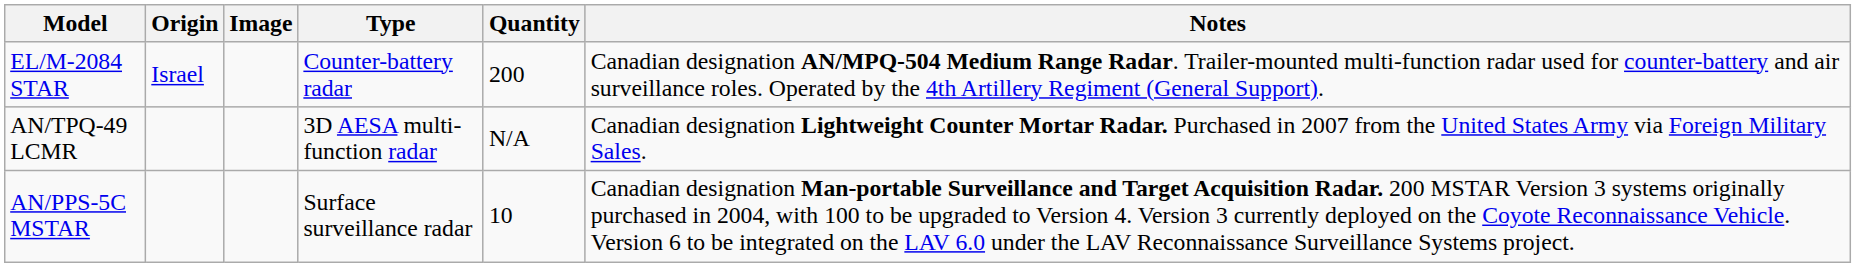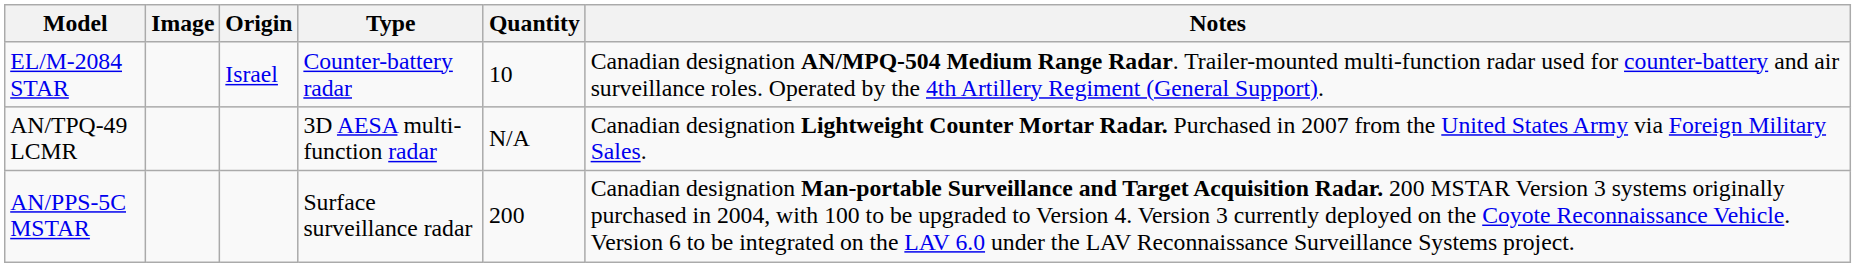 <table class="wikitable">
 <tr>
 <th>Model</th>
+<th>Image</th>
 <th>Origin</th>
-<th>Image</th>
 <th>Type</th>
 <th>Quantity</th>
 <th>Notes</th>
 </tr>
 <tr>
 <td><a href='#'>EL/M-2084 STAR</a></td>
+<td></td>
 <td> <a href='#'>Israel</a></td>
-<td></td>
 <td><a href='#'>Counter-battery radar</a></td>
-<td>200</td>
+<td>10</td>
 <td>Canadian designation <strong>AN/MPQ-504 Medium Range Radar</strong>. Trailer-mounted multi-function radar used for <a href='#'>counter-battery</a> and air surveillance roles. Operated by the <a href='#'>4th Artillery Regiment (General Support)</a>.</td>
 </tr>
 <tr>
 <td>AN/TPQ-49 LCMR</td>
 <td></td>
 <td></td>
 <td>3D <a href='#'>AESA</a> multi-function <a href='#'>radar</a></td>
 <td>N/A</td>
 <td>Canadian designation <strong>Lightweight Counter Mortar Radar.</strong> Purchased in 2007 from the <a href='#'>United States Army</a> via <a href='#'>Foreign Military Sales</a>.</td>
 </tr>
 <tr>
 <td><a href='#'>AN/PPS-5C MSTAR</a></td>
+<td></td>
 <td><br></td>
-<td></td>
 <td>Surface surveillance radar</td>
-<td>10</td>
+<td>200</td>
 <td>Canadian designation <strong>Man-portable Surveillance and Target Acquisition Radar.</strong> 200 MSTAR Version 3 systems originally purchased in 2004, with 100 to be upgraded to Version 4. Version 3 currently deployed on the <a href='#'>Coyote Reconnaissance Vehicle</a>. Version 6 to be integrated on the <a href='#'>LAV 6.0</a> under the LAV Reconnaissance Surveillance Systems project.</td>
 </tr>
 </table>
